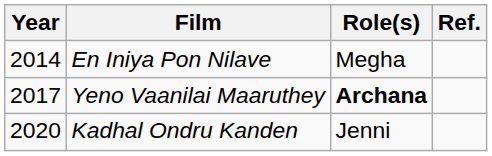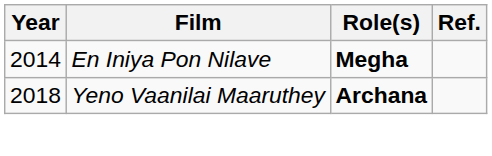 <table class="wikitable sortable">
 <tr>
 <th>Year</th>
 <th>Film</th>
 <th>Role(s)</th>
 <th>Ref.</th>
 </tr>
 <tr>
 <td>2014</td>
 <td><em>En Iniya Pon Nilave</em></td>
-<td>Megha</td>
+<td><strong>Megha</strong></td>
 <td></td>
 </tr>
 <tr>
-<td>2017</td>
+<td>2018</td>
 <td><em>Yeno Vaanilai Maaruthey</em></td>
 <td><strong>Archana</strong></td>
 <td></td>
 </tr>
-<tr>
-<td>2020</td>
-<td><em>Kadhal Ondru Kanden</em></td>
-<td>Jenni</td>
-<td></td>
-</tr>
 </table>
